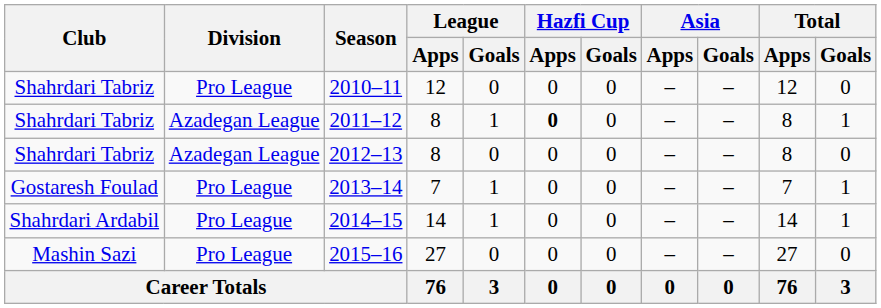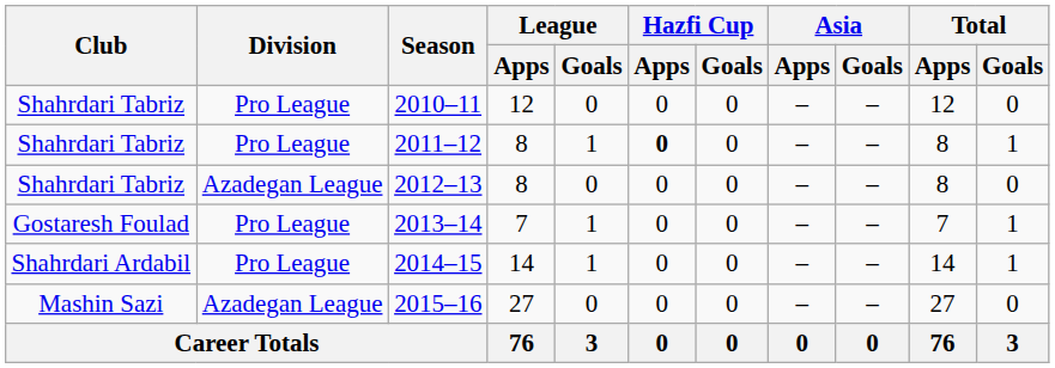 <table class="wikitable" style="text-align: center;">
 <tr>
 <th rowspan="2">Club</th>
 <th rowspan="2">Division</th>
 <th rowspan="2">Season</th>
 <th colspan="2">League</th>
 <th colspan="2"><a href='#'>Hazfi Cup</a></th>
 <th colspan="2"><a href='#'>Asia</a></th>
 <th colspan="2">Total</th>
 </tr>
 <tr>
 <th>Apps</th>
 <th>Goals</th>
 <th>Apps</th>
 <th>Goals</th>
 <th>Apps</th>
 <th>Goals</th>
 <th>Apps</th>
 <th>Goals</th>
 </tr>
 <tr>
 <td><a href='#'>Shahrdari Tabriz</a></td>
 <td><a href='#'>Pro League</a></td>
 <td><a href='#'>2010–11</a></td>
 <td>12</td>
 <td>0</td>
 <td>0</td>
 <td>0</td>
 <td>–</td>
 <td>–</td>
 <td>12</td>
 <td>0</td>
 </tr>
 <tr>
 <td><a href='#'>Shahrdari Tabriz</a></td>
-<td><a href='#'>Azadegan League</a></td>
+<td><a href='#'>Pro League</a></td>
 <td><a href='#'>2011–12</a></td>
 <td>8</td>
 <td>1</td>
 <td><strong>0</strong></td>
 <td>0</td>
 <td>–</td>
 <td>–</td>
 <td>8</td>
 <td>1</td>
 </tr>
 <tr>
 <td><a href='#'>Shahrdari Tabriz</a></td>
 <td><a href='#'>Azadegan League</a></td>
 <td><a href='#'>2012–13</a></td>
 <td>8</td>
 <td>0</td>
 <td>0</td>
 <td>0</td>
 <td>–</td>
 <td>–</td>
 <td>8</td>
 <td>0</td>
 </tr>
 <tr>
 <td><a href='#'>Gostaresh Foulad</a></td>
 <td><a href='#'>Pro League</a></td>
 <td><a href='#'>2013–14</a></td>
 <td>7</td>
 <td>1</td>
 <td>0</td>
 <td>0</td>
 <td>–</td>
 <td>–</td>
 <td>7</td>
 <td>1</td>
 </tr>
 <tr>
 <td><a href='#'>Shahrdari Ardabil</a></td>
 <td><a href='#'>Pro League</a></td>
 <td><a href='#'>2014–15</a></td>
 <td>14</td>
 <td>1</td>
 <td>0</td>
 <td>0</td>
 <td>–</td>
 <td>–</td>
 <td>14</td>
 <td>1</td>
 </tr>
 <tr>
 <td><a href='#'>Mashin Sazi</a></td>
-<td><a href='#'>Pro League</a></td>
+<td><a href='#'>Azadegan League</a></td>
 <td><a href='#'>2015–16</a></td>
 <td>27</td>
 <td>0</td>
 <td>0</td>
 <td>0</td>
 <td>–</td>
 <td>–</td>
 <td>27</td>
 <td>0</td>
 </tr>
 <tr>
 <th colspan=3>Career Totals</th>
 <th>76</th>
 <th>3</th>
 <th>0</th>
 <th>0</th>
 <th>0</th>
 <th>0</th>
 <th>76</th>
 <th>3</th>
 </tr>
 </table>
